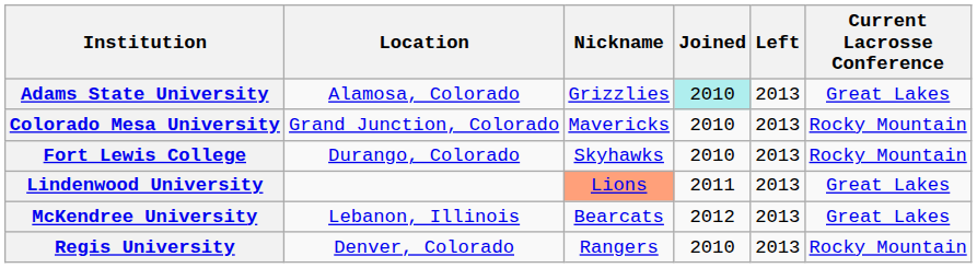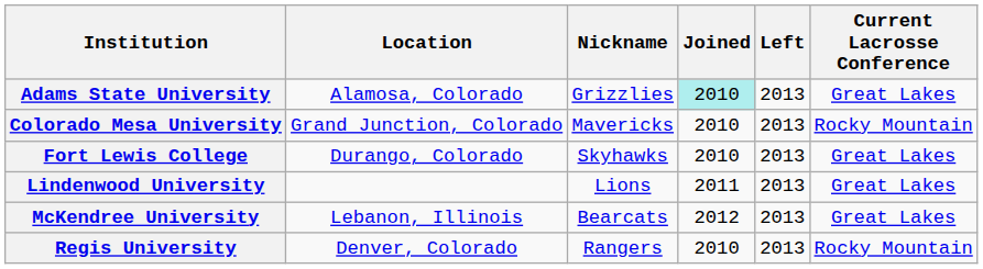 <table class="wikitable sortable" style="text-align:center">
 <tr>
 <th>Institution</th>
 <th>Location</th>
 <th>Nickname</th>
 <th>Joined</th>
 <th>Left</th>
 <th>Current<br>Lacrosse<br>Conference</th>
 </tr>
 <tr>
 <th><a href='#'>Adams State University</a></th>
 <td><a href='#'>Alamosa, Colorado</a></td>
 <td><a href='#'>Grizzlies</a></td>
 <td style="background: paleturquoise;">2010</td>
 <td>2013</td>
 <td><a href='#'>Great Lakes</a></td>
 </tr>
 <tr>
 <th><a href='#'>Colorado Mesa University</a></th>
 <td><a href='#'>Grand Junction, Colorado</a></td>
 <td><a href='#'>Mavericks</a></td>
 <td>2010</td>
 <td>2013</td>
 <td><a href='#'>Rocky Mountain</a></td>
 </tr>
 <tr>
 <th><a href='#'>Fort Lewis College</a></th>
 <td><a href='#'>Durango, Colorado</a></td>
 <td><a href='#'>Skyhawks</a></td>
 <td>2010</td>
 <td>2013</td>
-<td><a href='#'>Rocky Mountain</a></td>
+<td><a href='#'>Great Lakes</a></td>
 </tr>
 <tr>
 <th><a href='#'>Lindenwood University</a></th>
 <td></td>
-<td style="background: lightsalmon;"><a href='#'>Lions</a></td>
+<td><a href='#'>Lions</a></td>
 <td>2011</td>
 <td>2013</td>
 <td><a href='#'>Great Lakes</a></td>
 </tr>
 <tr>
 <th><a href='#'>McKendree University</a></th>
 <td><a href='#'>Lebanon, Illinois</a></td>
 <td><a href='#'>Bearcats</a></td>
 <td>2012</td>
 <td>2013</td>
 <td><a href='#'>Great Lakes</a></td>
 </tr>
 <tr>
 <th><a href='#'>Regis University</a></th>
 <td><a href='#'>Denver, Colorado</a></td>
 <td><a href='#'>Rangers</a></td>
 <td>2010</td>
 <td>2013</td>
 <td><a href='#'>Rocky Mountain</a></td>
 </tr>
 </table>
